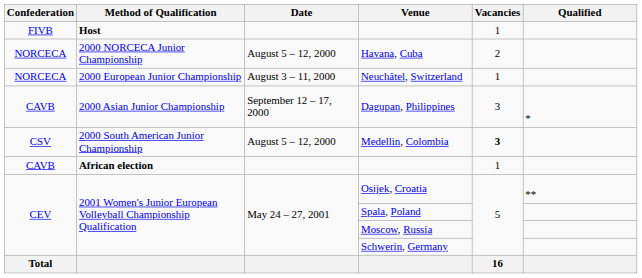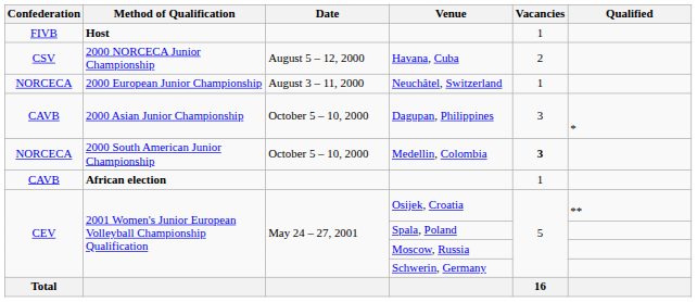 <table class="wikitable">
 <tr>
 <th width=50>Confederation</th>
 <th width=240>Method of Qualification</th>
 <th width=160>Date</th>
 <th width=160>Venue</th>
 <th width=60>Vacancies</th>
 <th width=160>Qualified</th>
 </tr>
 <tr>
 <td align=center><a href='#'>FIVB</a></td>
 <td><strong>Host</strong></td>
 <td></td>
 <td></td>
 <td style="text-align:center;">1</td>
 <td></td>
 </tr>
 <tr>
-<td align=center><a href='#'>NORCECA</a></td>
+<td align=center><a href='#'>CSV</a></td>
 <td><a href='#'>2000 NORCECA Junior Championship</a></td>
 <td>August 5 – 12, 2000</td>
 <td> <a href='#'>Havana</a>, <a href='#'>Cuba</a></td>
 <td style="text-align:center;">2</td>
 <td><br></td>
 </tr>
 <tr>
 <td align=center><a href='#'>NORCECA</a></td>
 <td><a href='#'>2000 European Junior Championship</a></td>
 <td>August 3 – 11, 2000</td>
 <td> <a href='#'>Neuchâtel</a>, <a href='#'>Switzerland</a></td>
 <td style="text-align:center;">1</td>
 <td></td>
 </tr>
 <tr>
 <td align=center><a href='#'>CAVB</a></td>
 <td><a href='#'>2000 Asian Junior Championship</a></td>
-<td>September 12 – 17, 2000</td>
+<td>October 5 – 10, 2000</td>
 <td> <a href='#'>Dagupan</a>, <a href='#'>Philippines</a></td>
 <td style="text-align:center;">3</td>
 <td><br><br>*</td>
 </tr>
 <tr>
-<td align=center><a href='#'>CSV</a></td>
+<td align=center><a href='#'>NORCECA</a></td>
 <td><a href='#'>2000 South American Junior Championship</a></td>
-<td>August 5 – 12, 2000</td>
+<td>October 5 – 10, 2000</td>
 <td> <a href='#'>Medellin</a>, <a href='#'>Colombia</a></td>
 <td style="text-align:center;"><strong>3</strong></td>
 <td><br><br></td>
 </tr>
 <tr>
 <td align=center><a href='#'>CAVB</a></td>
 <td><strong>African election</strong></td>
 <td></td>
 <td></td>
 <td style="text-align:center;">1</td>
 <td></td>
 </tr>
 <tr>
 <td align=center rowspan=4><a href='#'>CEV</a></td>
 <td rowspan=4><a href='#'>2001 Women's Junior European Volleyball Championship Qualification</a></td>
 <td rowspan=4>May 24 – 27, 2001</td>
 <td> <a href='#'>Osijek</a>, <a href='#'>Croatia</a></td>
 <td style="text-align:center;" rowspan=4>5</td>
 <td><br>**</td>
 </tr>
 <tr>
 <td> <a href='#'>Spala</a>, <a href='#'>Poland</a></td>
 <td></td>
 </tr>
 <tr>
 <td> <a href='#'>Moscow</a>, <a href='#'>Russia</a></td>
 <td></td>
 </tr>
 <tr>
 <td> <a href='#'>Schwerin</a>, <a href='#'>Germany</a></td>
 <td></td>
 </tr>
 <tr>
 <th>Total</th>
 <th></th>
 <th></th>
 <th></th>
 <th>16</th>
 <th></th>
 </tr>
 </table>
